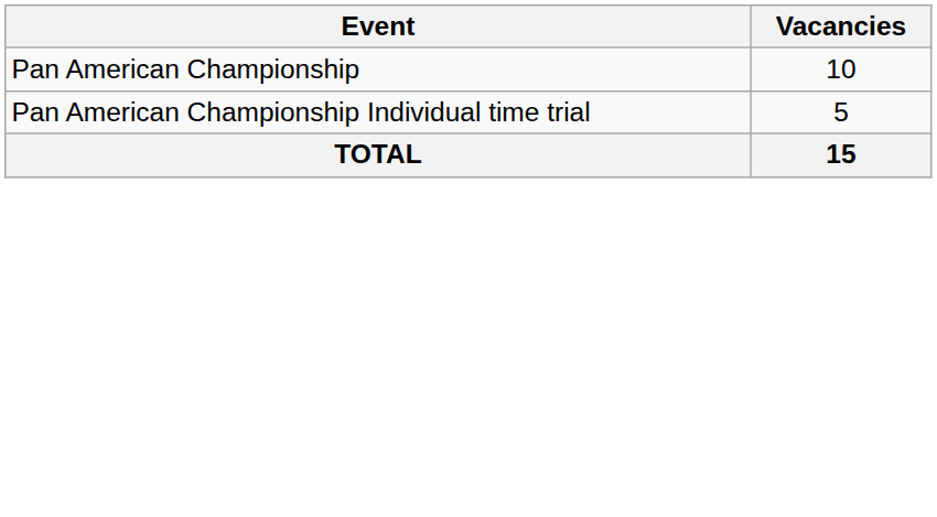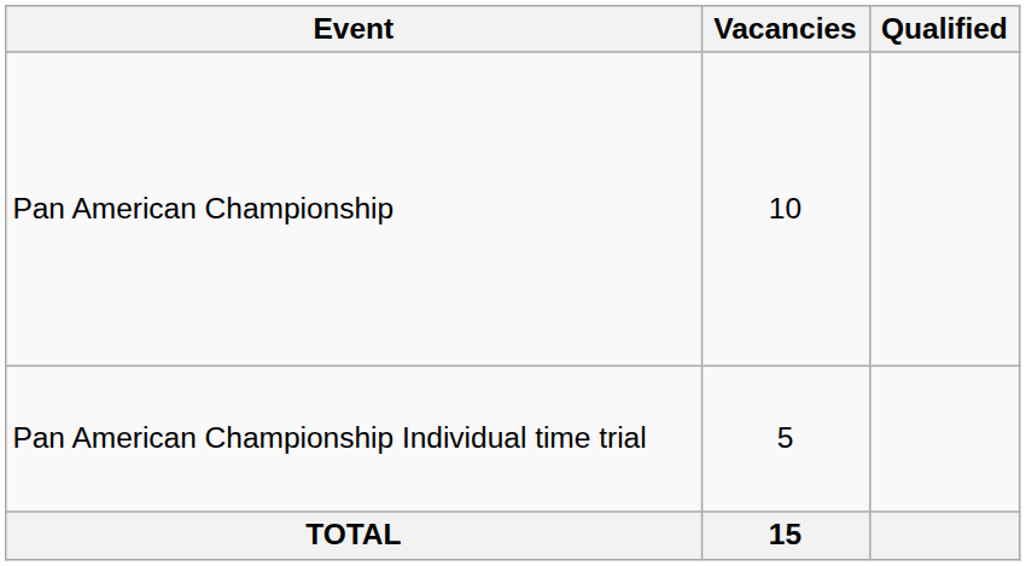 <table class="wikitable" width=550>
 <tr>
 <th>Event</th>
 <th>Vacancies</th>
+<th>Qualified</th>
 </tr>
 <tr>
 <td>Pan American Championship</td>
 <td align=center>10</td>
+<td><br><br><br><br><br><br><br><br><br></td>
 </tr>
 <tr>
 <td>Pan American Championship Individual time trial</td>
 <td align=center>5</td>
+<td><br><br><br><br></td>
 </tr>
 <tr>
 <th>TOTAL</th>
 <th colspan="1">15</th>
+<th></th>
 </tr>
 </table>
